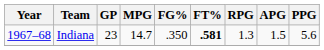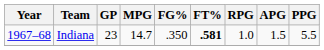 <table class="wikitable sortable" style="font-size:95%; text-align:right;">
 <tr>
 <th>Year</th>
 <th>Team</th>
 <th>GP</th>
 <th>MPG</th>
 <th>FG%</th>
 <th>FT%</th>
 <th>RPG</th>
 <th>APG</th>
 <th>PPG</th>
 </tr>
 <tr>
 <td style="text-align:left;"><a href='#'>1967–68</a></td>
 <td style="text-align:left;"><a href='#'>Indiana</a></td>
 <td>23</td>
 <td>14.7</td>
 <td>.350</td>
 <td><strong>.581</strong></td>
-<td>1.3</td>
+<td>1.0</td>
 <td>1.5</td>
-<td>5.6</td>
+<td>5.5</td>
 </tr>
 <tr>
 </tr>
 </table>
